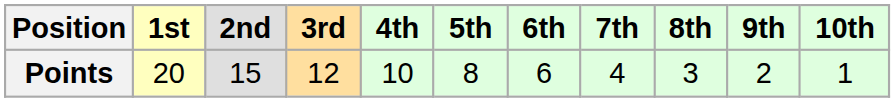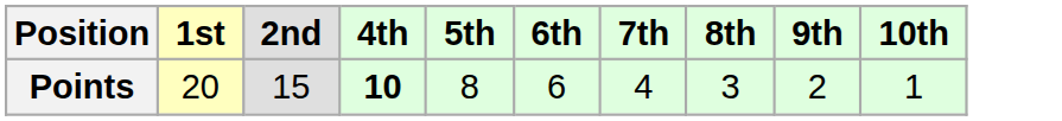 <table class="wikitable" style="font-size:85%; text-align:center">
 <tr>
 <th>Position</th>
 <td style="background:#ffffbf"> <strong>1st</strong> </td>
 <td style="background:#dfdfdf"> <strong>2nd</strong> </td>
-<td style="background:#ffdf9f"> <strong>3rd</strong> </td>
 <td style="background:#dfffdf"> <strong>4th</strong> </td>
 <td style="background:#dfffdf"> <strong>5th</strong> </td>
 <td style="background:#dfffdf"> <strong>6th</strong> </td>
 <td style="background:#dfffdf"> <strong>7th</strong> </td>
 <td style="background:#dfffdf"> <strong>8th</strong> </td>
 <td style="background:#dfffdf"> <strong>9th</strong> </td>
 <td style="background:#dfffdf"> <strong>10th</strong> </td>
 </tr>
 <tr>
 <th>Points</th>
 <td style="background:#ffffbf">20</td>
 <td style="background:#dfdfdf">15</td>
-<td style="background:#ffdf9f">12</td>
-<td style="background:#dfffdf">10</td>
+<td style="background:#dfffdf"><strong>10</strong></td>
 <td style="background:#dfffdf">8</td>
 <td style="background:#dfffdf">6</td>
 <td style="background:#dfffdf">4</td>
 <td style="background:#dfffdf">3</td>
 <td style="background:#dfffdf">2</td>
 <td style="background:#dfffdf">1</td>
 </tr>
 </table>
